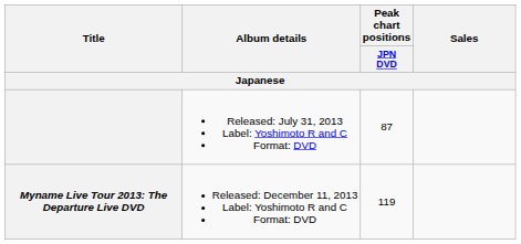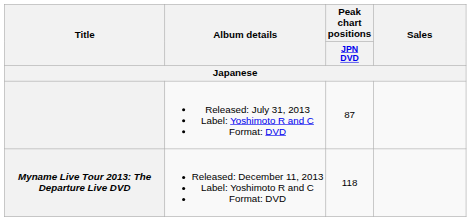 <table class="wikitable plainrowheaders" style="text-align:center;" border="1">
 <tr>
 <th scope="col" rowspan="2" style="width:16em;">Title</th>
 <th scope="col" rowspan="2" style="width:16em;">Album details</th>
 <th scope="col">Peak chart positions</th>
 <th scope="col" rowspan="2" style="width:9em;">Sales</th>
 </tr>
 <tr>
 <th scope="col" style="width:2.2em;font-size:90%;"><a href='#'>JPN<br>DVD</a><br></th>
 </tr>
 <tr>
 <th colspan="5">Japanese</th>
 </tr>
 <tr>
 <th scope="row"></th>
 <td><br><ul><li>Released: July 31, 2013</li><li>Label: <a href='#'>Yoshimoto R and C</a></li><li>Format: <a href='#'>DVD</a></li></ul></td>
 <td>87</td>
 <td></td>
 </tr>
 <tr>
 <th scope="row"><em>Myname Live Tour 2013: The Departure Live DVD</em></th>
 <td><br><ul><li>Released: December 11, 2013</li><li>Label: Yoshimoto R and C</li><li>Format: DVD</li></ul></td>
-<td>119</td>
+<td>118</td>
 <td></td>
 </tr>
 </table>
